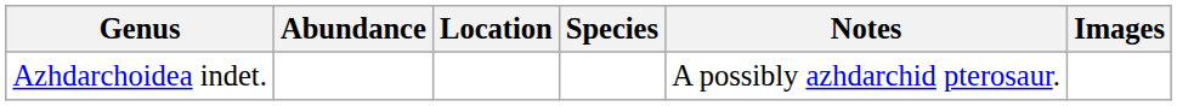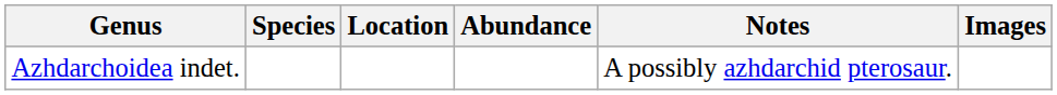 <table class="wikitable" style="background:white">
 <tr>
 <th>Genus</th>
+<th>Species</th>
+<th>Location</th>
 <th>Abundance</th>
-<th>Location</th>
-<th>Species</th>
 <th>Notes</th>
 <th>Images</th>
 </tr>
 <tr>
 <td><a href='#'>Azhdarchoidea</a> indet.</td>
 <td></td>
 <td></td>
 <td></td>
 <td>A possibly <a href='#'>azhdarchid</a> <a href='#'>pterosaur</a>.</td>
 <td></td>
 </tr>
 </table>
